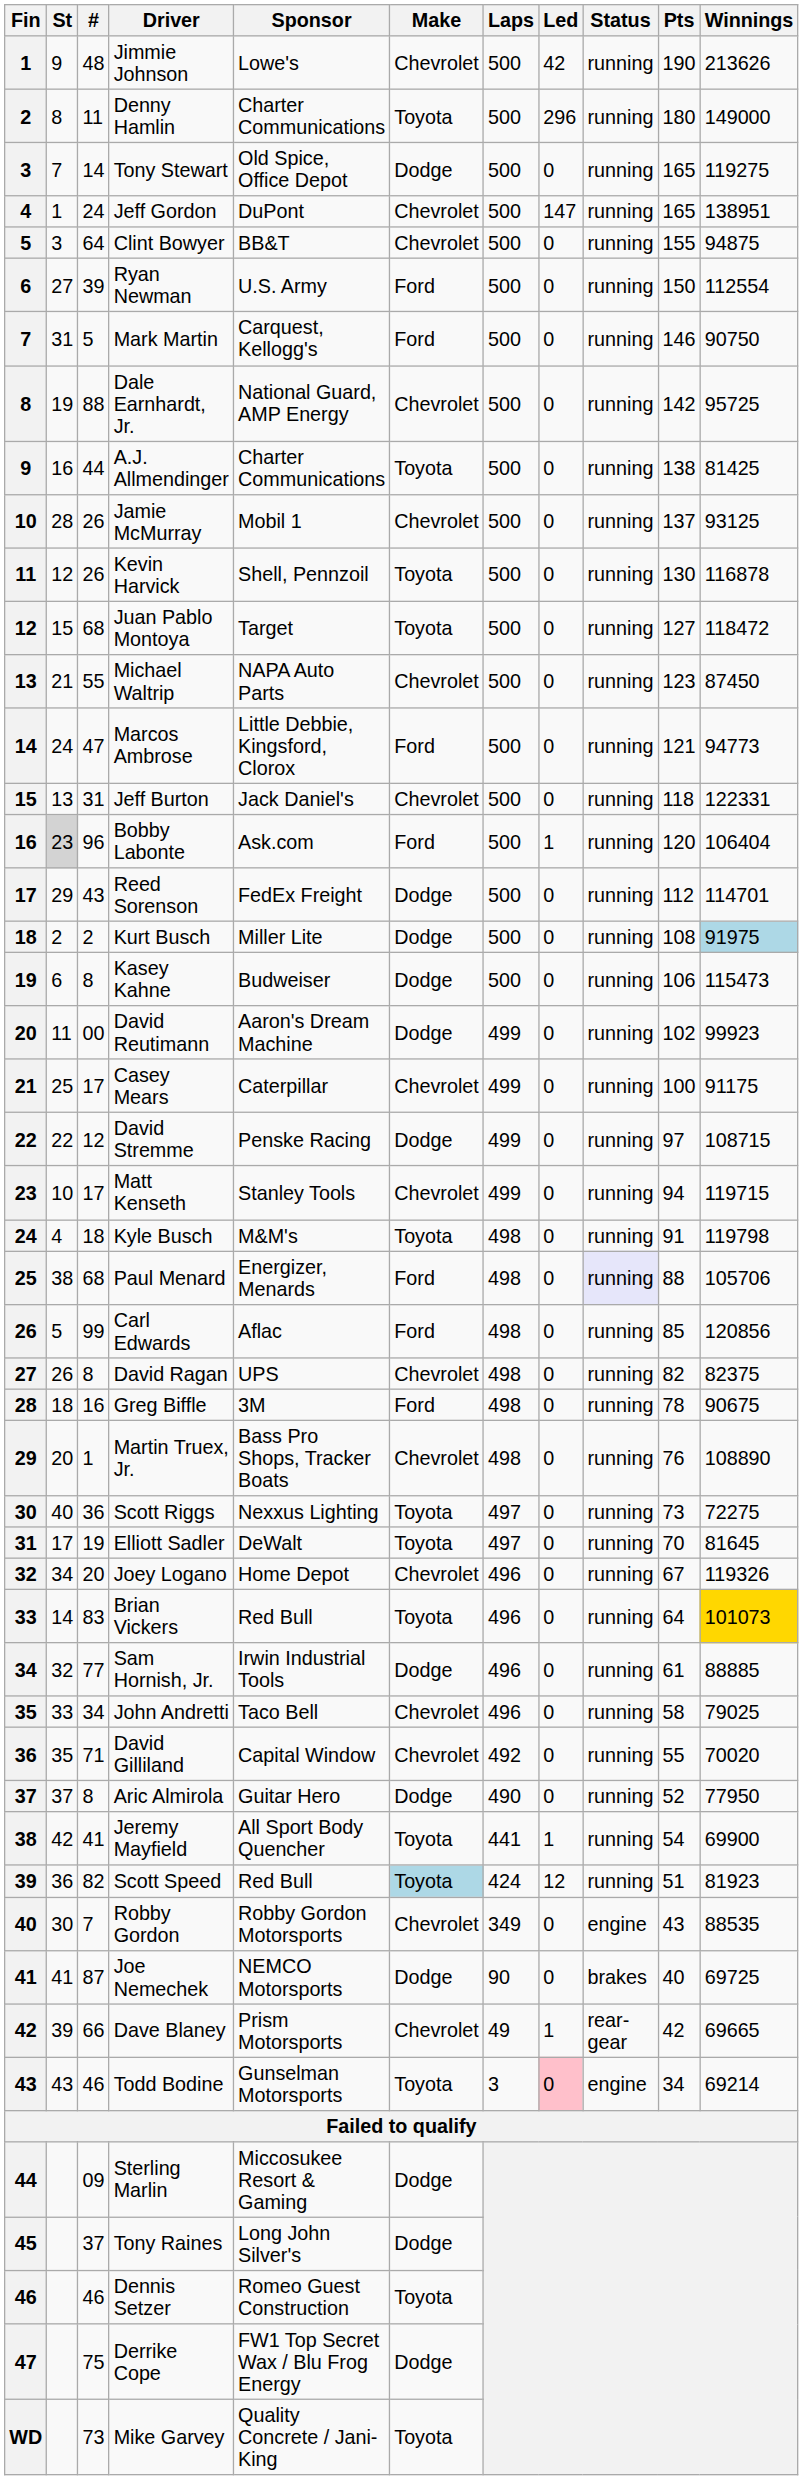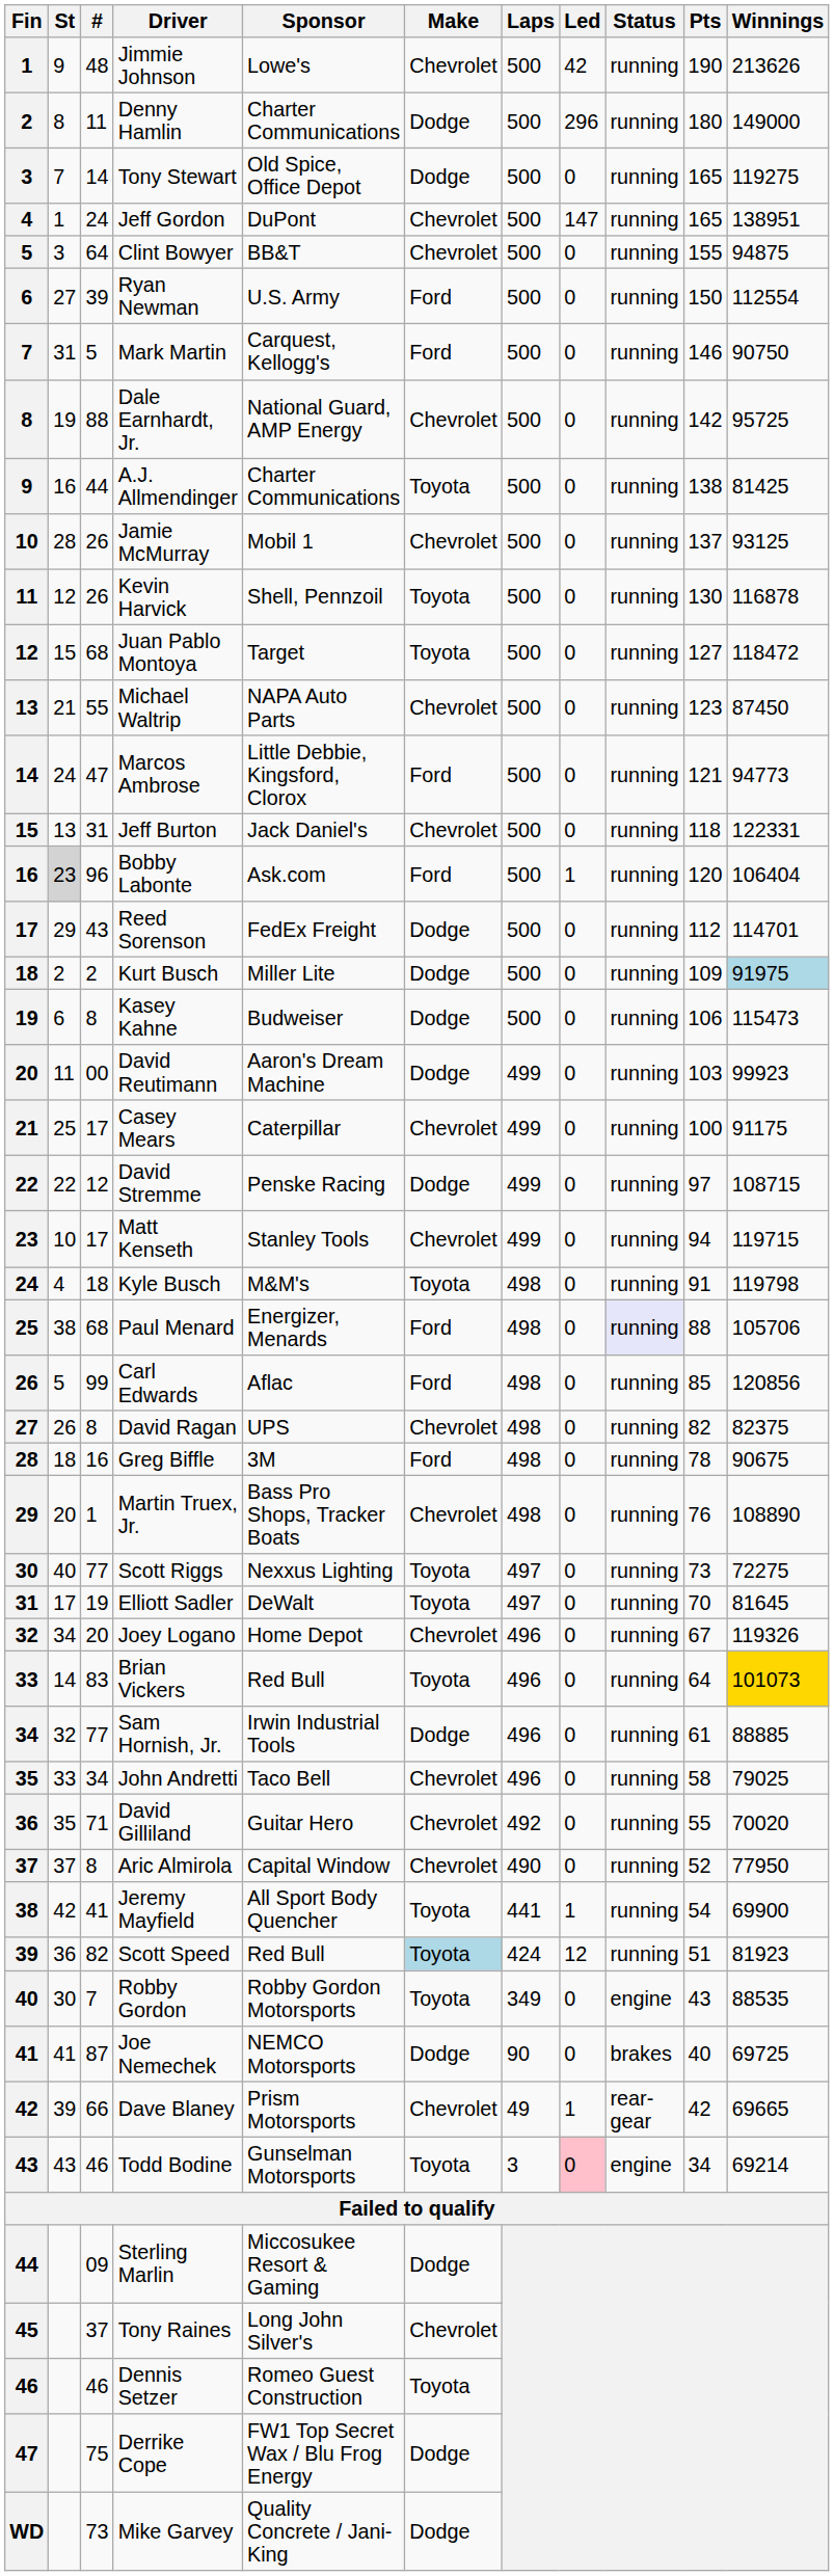 <table class="wikitable sortable" style="font-size:95%">
 <tr>
 <th>Fin</th>
 <th>St</th>
 <th>#</th>
 <th>Driver</th>
 <th>Sponsor</th>
 <th>Make</th>
 <th>Laps</th>
 <th>Led</th>
 <th>Status</th>
 <th>Pts</th>
 <th>Winnings</th>
 </tr>
 <tr>
 <th>1</th>
 <td>9</td>
 <td>48</td>
 <td>Jimmie Johnson</td>
 <td>Lowe's</td>
 <td>Chevrolet</td>
 <td>500</td>
 <td>42</td>
 <td>running</td>
 <td>190</td>
 <td>213626</td>
 </tr>
 <tr>
 <th>2</th>
 <td>8</td>
 <td>11</td>
 <td>Denny Hamlin</td>
 <td>Charter Communications</td>
-<td>Toyota</td>
+<td>Dodge</td>
 <td>500</td>
 <td>296</td>
 <td>running</td>
 <td>180</td>
 <td>149000</td>
 </tr>
 <tr>
 <th>3</th>
 <td>7</td>
 <td>14</td>
 <td>Tony Stewart</td>
 <td>Old Spice, Office Depot</td>
 <td>Dodge</td>
 <td>500</td>
 <td>0</td>
 <td>running</td>
 <td>165</td>
 <td>119275</td>
 </tr>
 <tr>
 <th>4</th>
 <td>1</td>
 <td>24</td>
 <td>Jeff Gordon</td>
 <td>DuPont</td>
 <td>Chevrolet</td>
 <td>500</td>
 <td>147</td>
 <td>running</td>
 <td>165</td>
 <td>138951</td>
 </tr>
 <tr>
 <th>5</th>
 <td>3</td>
 <td>64</td>
 <td>Clint Bowyer</td>
 <td>BB&T</td>
 <td>Chevrolet</td>
 <td>500</td>
 <td>0</td>
 <td>running</td>
 <td>155</td>
 <td>94875</td>
 </tr>
 <tr>
 <th>6</th>
 <td>27</td>
 <td>39</td>
 <td>Ryan Newman</td>
 <td>U.S. Army</td>
 <td>Ford</td>
 <td>500</td>
 <td>0</td>
 <td>running</td>
 <td>150</td>
 <td>112554</td>
 </tr>
 <tr>
 <th>7</th>
 <td>31</td>
 <td>5</td>
 <td>Mark Martin</td>
 <td>Carquest, Kellogg's</td>
 <td>Ford</td>
 <td>500</td>
 <td>0</td>
 <td>running</td>
 <td>146</td>
 <td>90750</td>
 </tr>
 <tr>
 <th>8</th>
 <td>19</td>
 <td>88</td>
 <td>Dale Earnhardt, Jr.</td>
 <td>National Guard, AMP Energy</td>
 <td>Chevrolet</td>
 <td>500</td>
 <td>0</td>
 <td>running</td>
 <td>142</td>
 <td>95725</td>
 </tr>
 <tr>
 <th>9</th>
 <td>16</td>
 <td>44</td>
 <td>A.J. Allmendinger</td>
 <td>Charter Communications</td>
 <td>Toyota</td>
 <td>500</td>
 <td>0</td>
 <td>running</td>
 <td>138</td>
 <td>81425</td>
 </tr>
 <tr>
 <th>10</th>
 <td>28</td>
 <td>26</td>
 <td>Jamie McMurray</td>
 <td>Mobil 1</td>
 <td>Chevrolet</td>
 <td>500</td>
 <td>0</td>
 <td>running</td>
 <td>137</td>
 <td>93125</td>
 </tr>
 <tr>
 <th>11</th>
 <td>12</td>
 <td>26</td>
 <td>Kevin Harvick</td>
 <td>Shell, Pennzoil</td>
 <td>Toyota</td>
 <td>500</td>
 <td>0</td>
 <td>running</td>
 <td>130</td>
 <td>116878</td>
 </tr>
 <tr>
 <th>12</th>
 <td>15</td>
 <td>68</td>
 <td>Juan Pablo Montoya</td>
 <td>Target</td>
 <td>Toyota</td>
 <td>500</td>
 <td>0</td>
 <td>running</td>
 <td>127</td>
 <td>118472</td>
 </tr>
 <tr>
 <th>13</th>
 <td>21</td>
 <td>55</td>
 <td>Michael Waltrip</td>
 <td>NAPA Auto Parts</td>
 <td>Chevrolet</td>
 <td>500</td>
 <td>0</td>
 <td>running</td>
 <td>123</td>
 <td>87450</td>
 </tr>
 <tr>
 <th>14</th>
 <td>24</td>
 <td>47</td>
 <td>Marcos Ambrose</td>
 <td>Little Debbie, Kingsford, Clorox</td>
 <td>Ford</td>
 <td>500</td>
 <td>0</td>
 <td>running</td>
 <td>121</td>
 <td>94773</td>
 </tr>
 <tr>
 <th>15</th>
 <td>13</td>
 <td>31</td>
 <td>Jeff Burton</td>
 <td>Jack Daniel's</td>
 <td>Chevrolet</td>
 <td>500</td>
 <td>0</td>
 <td>running</td>
 <td>118</td>
 <td>122331</td>
 </tr>
 <tr>
 <th>16</th>
 <td style="background: lightgrey;">23</td>
 <td>96</td>
 <td>Bobby Labonte</td>
 <td>Ask.com</td>
 <td>Ford</td>
 <td>500</td>
 <td>1</td>
 <td>running</td>
 <td>120</td>
 <td>106404</td>
 </tr>
 <tr>
 <th>17</th>
 <td>29</td>
 <td>43</td>
 <td>Reed Sorenson</td>
 <td>FedEx Freight</td>
 <td>Dodge</td>
 <td>500</td>
 <td>0</td>
 <td>running</td>
 <td>112</td>
 <td>114701</td>
 </tr>
 <tr>
 <th>18</th>
 <td>2</td>
 <td>2</td>
 <td>Kurt Busch</td>
 <td>Miller Lite</td>
 <td>Dodge</td>
 <td>500</td>
 <td>0</td>
 <td>running</td>
-<td>108</td>
+<td>109</td>
 <td style="background: lightblue;">91975</td>
 </tr>
 <tr>
 <th>19</th>
 <td>6</td>
 <td>8</td>
 <td>Kasey Kahne</td>
 <td>Budweiser</td>
 <td>Dodge</td>
 <td>500</td>
 <td>0</td>
 <td>running</td>
 <td>106</td>
 <td>115473</td>
 </tr>
 <tr>
 <th>20</th>
 <td>11</td>
 <td>00</td>
 <td>David Reutimann</td>
 <td>Aaron's Dream Machine</td>
 <td>Dodge</td>
 <td>499</td>
 <td>0</td>
 <td>running</td>
-<td>102</td>
+<td>103</td>
 <td>99923</td>
 </tr>
 <tr>
 <th>21</th>
 <td>25</td>
 <td>17</td>
 <td>Casey Mears</td>
 <td>Caterpillar</td>
 <td>Chevrolet</td>
 <td>499</td>
 <td>0</td>
 <td>running</td>
 <td>100</td>
 <td>91175</td>
 </tr>
 <tr>
 <th>22</th>
 <td>22</td>
 <td>12</td>
 <td>David Stremme</td>
 <td>Penske Racing</td>
 <td>Dodge</td>
 <td>499</td>
 <td>0</td>
 <td>running</td>
 <td>97</td>
 <td>108715</td>
 </tr>
 <tr>
 <th>23</th>
 <td>10</td>
 <td>17</td>
 <td>Matt Kenseth</td>
 <td>Stanley Tools</td>
 <td>Chevrolet</td>
 <td>499</td>
 <td>0</td>
 <td>running</td>
 <td>94</td>
 <td>119715</td>
 </tr>
 <tr>
 <th>24</th>
 <td>4</td>
 <td>18</td>
 <td>Kyle Busch</td>
 <td>M&M's</td>
 <td>Toyota</td>
 <td>498</td>
 <td>0</td>
 <td>running</td>
 <td>91</td>
 <td>119798</td>
 </tr>
 <tr>
 <th>25</th>
 <td>38</td>
 <td>68</td>
 <td>Paul Menard</td>
 <td>Energizer, Menards</td>
 <td>Ford</td>
 <td>498</td>
 <td>0</td>
 <td style="background: lavender;">running</td>
 <td>88</td>
 <td>105706</td>
 </tr>
 <tr>
 <th>26</th>
 <td>5</td>
 <td>99</td>
 <td>Carl Edwards</td>
 <td>Aflac</td>
 <td>Ford</td>
 <td>498</td>
 <td>0</td>
 <td>running</td>
 <td>85</td>
 <td>120856</td>
 </tr>
 <tr>
 <th>27</th>
 <td>26</td>
 <td>8</td>
 <td>David Ragan</td>
 <td>UPS</td>
 <td>Chevrolet</td>
 <td>498</td>
 <td>0</td>
 <td>running</td>
 <td>82</td>
 <td>82375</td>
 </tr>
 <tr>
 <th>28</th>
 <td>18</td>
 <td>16</td>
 <td>Greg Biffle</td>
 <td>3M</td>
 <td>Ford</td>
 <td>498</td>
 <td>0</td>
 <td>running</td>
 <td>78</td>
 <td>90675</td>
 </tr>
 <tr>
 <th>29</th>
 <td>20</td>
 <td>1</td>
 <td>Martin Truex, Jr.</td>
 <td>Bass Pro Shops, Tracker Boats</td>
 <td>Chevrolet</td>
 <td>498</td>
 <td>0</td>
 <td>running</td>
 <td>76</td>
 <td>108890</td>
 </tr>
 <tr>
 <th>30</th>
 <td>40</td>
-<td>36</td>
+<td>77</td>
 <td>Scott Riggs</td>
 <td>Nexxus Lighting</td>
 <td>Toyota</td>
 <td>497</td>
 <td>0</td>
 <td>running</td>
 <td>73</td>
 <td>72275</td>
 </tr>
 <tr>
 <th>31</th>
 <td>17</td>
 <td>19</td>
 <td>Elliott Sadler</td>
 <td>DeWalt</td>
 <td>Toyota</td>
 <td>497</td>
 <td>0</td>
 <td>running</td>
 <td>70</td>
 <td>81645</td>
 </tr>
 <tr>
 <th>32</th>
 <td>34</td>
 <td>20</td>
 <td>Joey Logano</td>
 <td>Home Depot</td>
 <td>Chevrolet</td>
 <td>496</td>
 <td>0</td>
 <td>running</td>
 <td>67</td>
 <td>119326</td>
 </tr>
 <tr>
 <th>33</th>
 <td>14</td>
 <td>83</td>
 <td>Brian Vickers</td>
 <td>Red Bull</td>
 <td>Toyota</td>
 <td>496</td>
 <td>0</td>
 <td>running</td>
 <td>64</td>
 <td style="background: gold;">101073</td>
 </tr>
 <tr>
 <th>34</th>
 <td>32</td>
 <td>77</td>
 <td>Sam Hornish, Jr.</td>
 <td>Irwin Industrial Tools</td>
 <td>Dodge</td>
 <td>496</td>
 <td>0</td>
 <td>running</td>
 <td>61</td>
 <td>88885</td>
 </tr>
 <tr>
 <th>35</th>
 <td>33</td>
 <td>34</td>
 <td>John Andretti</td>
 <td>Taco Bell</td>
 <td>Chevrolet</td>
 <td>496</td>
 <td>0</td>
 <td>running</td>
 <td>58</td>
 <td>79025</td>
 </tr>
 <tr>
 <th>36</th>
 <td>35</td>
 <td>71</td>
 <td>David Gilliland</td>
-<td>Capital Window</td>
+<td>Guitar Hero</td>
 <td>Chevrolet</td>
 <td>492</td>
 <td>0</td>
 <td>running</td>
 <td>55</td>
 <td>70020</td>
 </tr>
 <tr>
 <th>37</th>
 <td>37</td>
 <td>8</td>
 <td>Aric Almirola</td>
-<td>Guitar Hero</td>
-<td>Dodge</td>
+<td>Capital Window</td>
+<td>Chevrolet</td>
 <td>490</td>
 <td>0</td>
 <td>running</td>
 <td>52</td>
 <td>77950</td>
 </tr>
 <tr>
 <th>38</th>
 <td>42</td>
 <td>41</td>
 <td>Jeremy Mayfield</td>
 <td>All Sport Body Quencher</td>
 <td>Toyota</td>
 <td>441</td>
 <td>1</td>
 <td>running</td>
 <td>54</td>
 <td>69900</td>
 </tr>
 <tr>
 <th>39</th>
 <td>36</td>
 <td>82</td>
 <td>Scott Speed</td>
 <td>Red Bull</td>
 <td style="background: lightblue;">Toyota</td>
 <td>424</td>
 <td>12</td>
 <td>running</td>
 <td>51</td>
 <td>81923</td>
 </tr>
 <tr>
 <th>40</th>
 <td>30</td>
 <td>7</td>
 <td>Robby Gordon</td>
 <td>Robby Gordon Motorsports</td>
-<td>Chevrolet</td>
+<td>Toyota</td>
 <td>349</td>
 <td>0</td>
 <td>engine</td>
 <td>43</td>
 <td>88535</td>
 </tr>
 <tr>
 <th>41</th>
 <td>41</td>
 <td>87</td>
 <td>Joe Nemechek</td>
 <td>NEMCO Motorsports</td>
 <td>Dodge</td>
 <td>90</td>
 <td>0</td>
 <td>brakes</td>
 <td>40</td>
 <td>69725</td>
 </tr>
 <tr>
 <th>42</th>
 <td>39</td>
 <td>66</td>
 <td>Dave Blaney</td>
 <td>Prism Motorsports</td>
 <td>Chevrolet</td>
 <td>49</td>
 <td>1</td>
 <td>rear-gear</td>
 <td>42</td>
 <td>69665</td>
 </tr>
 <tr>
 <th>43</th>
 <td>43</td>
 <td>46</td>
 <td>Todd Bodine</td>
 <td>Gunselman Motorsports</td>
 <td>Toyota</td>
 <td>3</td>
 <td style="background: pink;">0</td>
 <td>engine</td>
 <td>34</td>
 <td>69214</td>
 </tr>
 <tr>
 <th colspan="11">Failed to qualify</th>
 </tr>
 <tr>
 <th>44</th>
 <td></td>
 <td>09</td>
 <td>Sterling Marlin</td>
 <td>Miccosukee Resort & Gaming</td>
 <td>Dodge</td>
 <th colspan="5" rowspan="5"></th>
 </tr>
 <tr>
 <th>45</th>
 <td></td>
 <td>37</td>
 <td>Tony Raines</td>
 <td>Long John Silver's</td>
-<td>Dodge</td>
+<td>Chevrolet</td>
 </tr>
 <tr>
 <th>46</th>
 <td></td>
 <td>46</td>
 <td>Dennis Setzer</td>
 <td>Romeo Guest Construction</td>
 <td>Toyota</td>
 </tr>
 <tr>
 <th>47</th>
 <td></td>
 <td>75</td>
 <td>Derrike Cope</td>
 <td>FW1 Top Secret Wax / Blu Frog Energy</td>
 <td>Dodge</td>
 </tr>
 <tr>
 <th>WD</th>
 <td></td>
 <td>73</td>
 <td>Mike Garvey</td>
 <td>Quality Concrete / Jani-King</td>
-<td>Toyota</td>
+<td>Dodge</td>
 </tr>
 </table>
